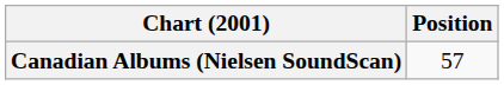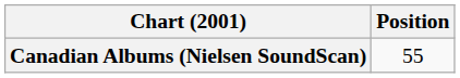 <table class="wikitable sortable plainrowheaders" style="text-align:center">
 <tr>
 <th>Chart (2001)</th>
 <th>Position</th>
 </tr>
 <tr>
 <th scope="row">Canadian Albums (Nielsen SoundScan)</th>
-<td>57</td>
+<td>55</td>
 </tr>
 </table>
